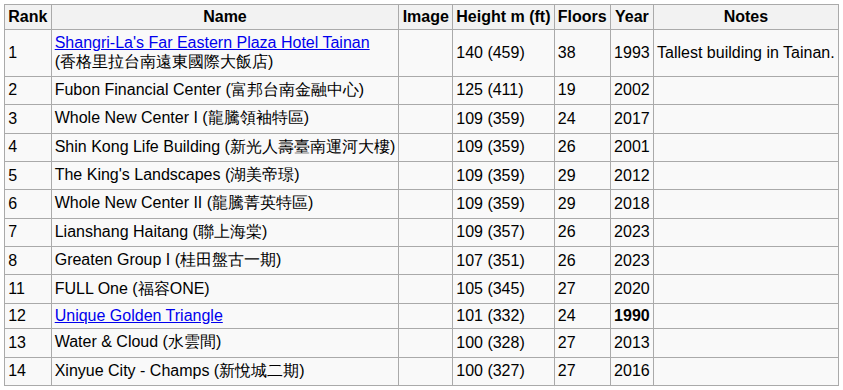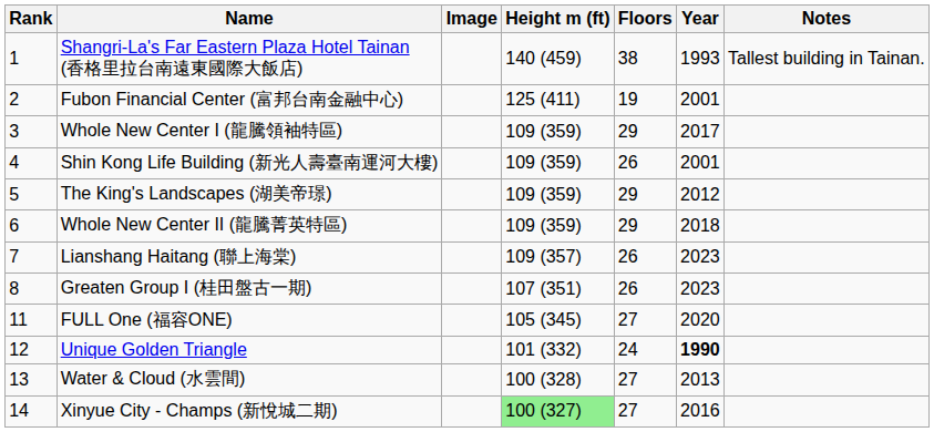 <table class="wikitable sortable">
 <tr>
 <th>Rank</th>
 <th>Name</th>
 <th>Image</th>
 <th>Height m (ft)</th>
 <th>Floors</th>
 <th>Year</th>
 <th>Notes</th>
 </tr>
 <tr>
 <td>1</td>
 <td><a href='#'>Shangri-La's Far Eastern Plaza Hotel Tainan</a><br>(香格里拉台南遠東國際大飯店)</td>
 <td></td>
 <td>140 (459)</td>
 <td>38</td>
 <td>1993</td>
 <td>Tallest building in Tainan.</td>
 </tr>
 <tr>
 <td>2</td>
 <td>Fubon Financial Center (富邦台南金融中心)</td>
 <td></td>
 <td>125 (411)</td>
 <td>19</td>
-<td>2002</td>
+<td>2001</td>
 <td></td>
 </tr>
 <tr>
 <td>3</td>
 <td>Whole New Center I (龍騰領袖特區)</td>
 <td></td>
 <td>109 (359)</td>
-<td>24</td>
+<td>29</td>
 <td>2017</td>
 <td></td>
 </tr>
 <tr>
 <td>4</td>
 <td>Shin Kong Life Building (新光人壽臺南運河大樓)</td>
 <td></td>
 <td>109 (359)</td>
 <td>26</td>
 <td>2001</td>
 <td></td>
 </tr>
 <tr>
 <td>5</td>
 <td>The King's Landscapes (湖美帝璟)</td>
 <td></td>
 <td>109 (359)</td>
 <td>29</td>
 <td>2012</td>
 <td></td>
 </tr>
 <tr>
 <td>6</td>
 <td>Whole New Center II (龍騰菁英特區)</td>
 <td></td>
 <td>109 (359)</td>
 <td>29</td>
 <td>2018</td>
 <td></td>
 </tr>
 <tr>
 <td>7</td>
 <td>Lianshang Haitang (聯上海棠)</td>
 <td></td>
 <td>109 (357)</td>
 <td>26</td>
 <td>2023</td>
 <td></td>
 </tr>
 <tr>
 <td>8</td>
 <td>Greaten Group I (桂田盤古一期)</td>
 <td></td>
 <td>107 (351)</td>
 <td>26</td>
 <td>2023</td>
 <td></td>
 </tr>
 <tr>
 <td>11</td>
 <td>FULL One (福容ONE)</td>
 <td></td>
 <td>105 (345)</td>
 <td>27</td>
 <td>2020</td>
 <td></td>
 </tr>
 <tr>
 <td>12</td>
 <td><a href='#'>Unique Golden Triangle</a></td>
 <td></td>
 <td>101 (332)</td>
 <td>24</td>
 <td><strong>1990</strong></td>
 <td></td>
 </tr>
 <tr>
 <td>13</td>
 <td>Water & Cloud (水雲間)</td>
 <td></td>
 <td>100 (328)</td>
 <td>27</td>
 <td>2013</td>
 <td></td>
 </tr>
 <tr>
 <td>14</td>
 <td>Xinyue City - Champs (新悅城二期)</td>
 <td></td>
-<td>100 (327)</td>
+<td style="background: lightgreen;">100 (327)</td>
 <td>27</td>
 <td>2016</td>
 <td></td>
 </tr>
 </table>
